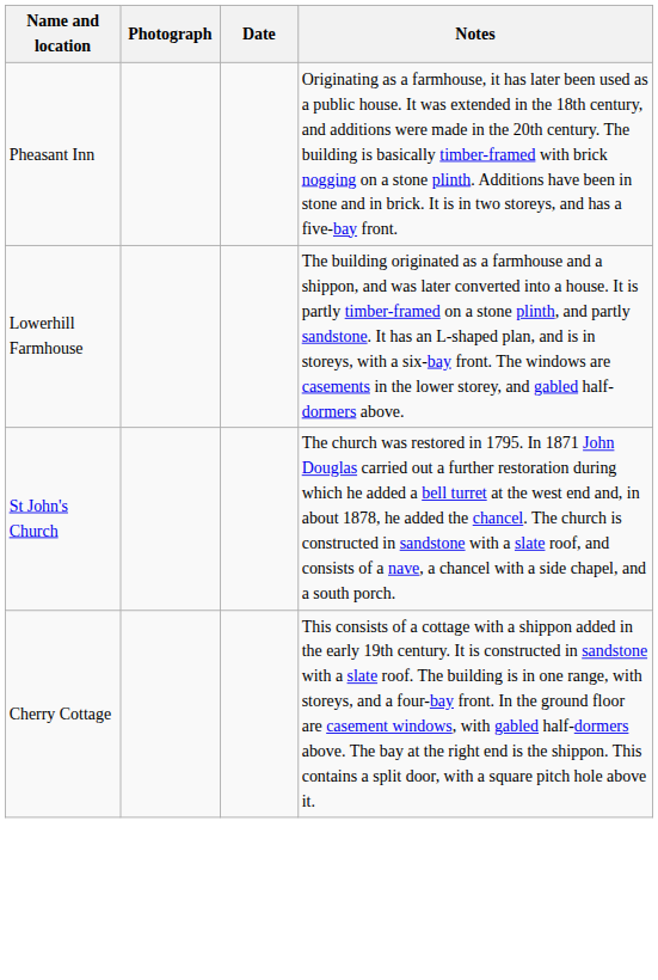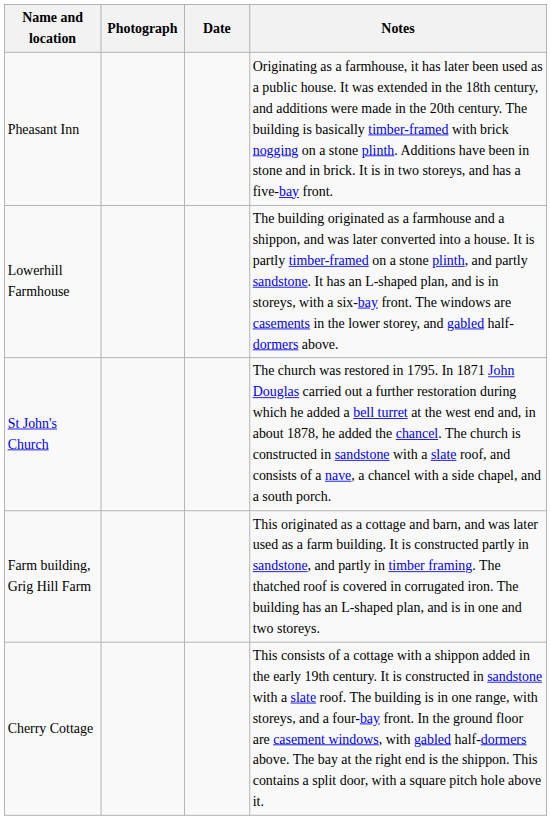 <table class="wikitable sortable plainrowheaders" style="width:100%;border:0px;text-align:left;line-height:150%;">
 <tr>
 <th scope="col"  style="width:150px">Name and location</th>
 <th scope="col"  style="width:100px" class="unsortable">Photograph</th>
 <th scope="col"  style="width:120px">Date</th>
 <th scope="col"  style="width:700px" class="unsortable">Notes</th>
 </tr>
 <tr>
 <td>Pheasant Inn<br><small></small></td>
 <td></td>
 <td align="center"></td>
 <td>Originating as a farmhouse, it has later been used as a public house.  It was extended in the 18th century, and additions were made in the 20th century.  The building is basically <a href='#'>timber-framed</a> with brick <a href='#'>nogging</a> on a stone <a href='#'>plinth</a>. Additions have been in stone and in brick.  It is in two storeys, and has a five-<a href='#'>bay</a> front.</td>
 </tr>
 <tr>
 <td>Lowerhill Farmhouse<br><small></small></td>
 <td></td>
 <td align="center"></td>
 <td>The building originated as a farmhouse and a shippon, and was later converted into a house.  It is partly <a href='#'>timber-framed</a> on a stone <a href='#'>plinth</a>, and partly <a href='#'>sandstone</a>. It has an L-shaped plan, and is in  storeys, with a six-<a href='#'>bay</a> front.  The windows are <a href='#'>casements</a> in the lower storey, and <a href='#'>gabled</a> half-<a href='#'>dormers</a> above.</td>
 </tr>
 <tr>
 <td><a href='#'>St John's Church</a><br><small></small></td>
 <td></td>
 <td align="center"></td>
 <td>The church was restored in 1795.  In 1871 <a href='#'>John Douglas</a> carried out a further restoration during which he added a <a href='#'>bell turret</a> at the west end and, in about 1878, he added the <a href='#'>chancel</a>.  The church is constructed in <a href='#'>sandstone</a> with a <a href='#'>slate</a> roof, and consists of a <a href='#'>nave</a>, a chancel with a side chapel, and a south porch.</td>
 </tr>
 <tr>
+<td>Farm building,<br>Grig Hill Farm<br><small></small></td>
+<td></td>
+<td align="center"></td>
+<td>This originated as a cottage and barn, and was later used as a farm building.  It is constructed partly in <a href='#'>sandstone</a>, and partly in <a href='#'>timber framing</a>.  The thatched roof is covered in corrugated iron.  The building has an L-shaped plan, and is in one and two storeys.</td>
+</tr>
+<tr>
 <td>Cherry Cottage<br><small></small></td>
 <td></td>
 <td align="center"></td>
 <td>This consists of a cottage with a shippon added in the early 19th century.  It is constructed in <a href='#'>sandstone</a> with a <a href='#'>slate</a> roof.  The building is in one range, with  storeys, and a four-<a href='#'>bay</a> front.  In the ground floor are <a href='#'>casement windows</a>, with <a href='#'>gabled</a> half-<a href='#'>dormers</a> above.  The bay at the right end is the shippon.  This contains a split door, with a square pitch hole above it.</td>
 </tr>
 <tr>
 </tr>
 </table>
